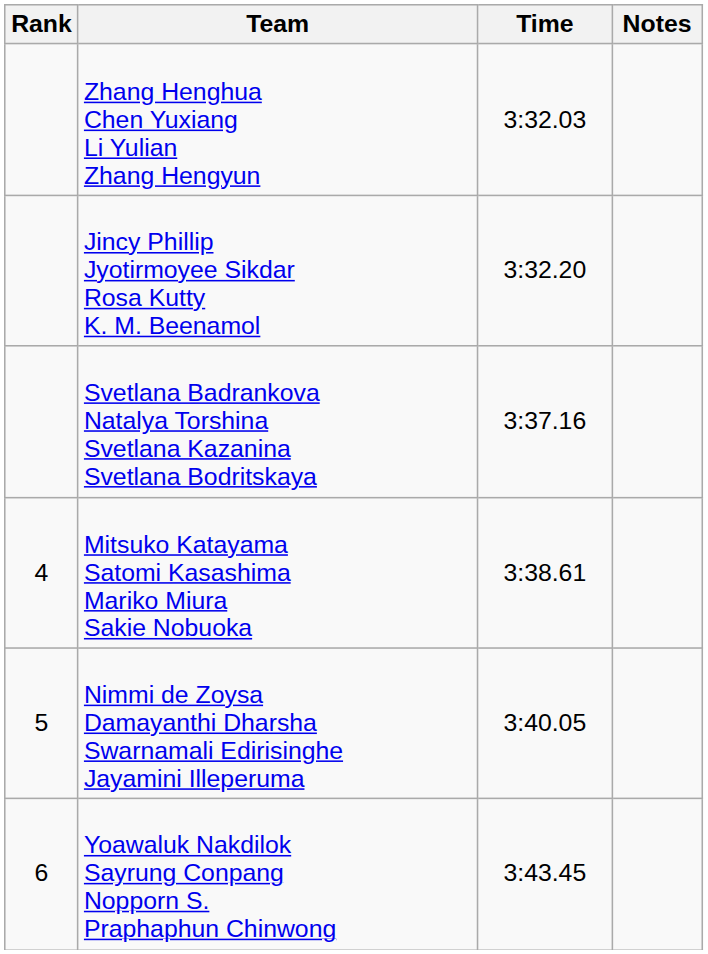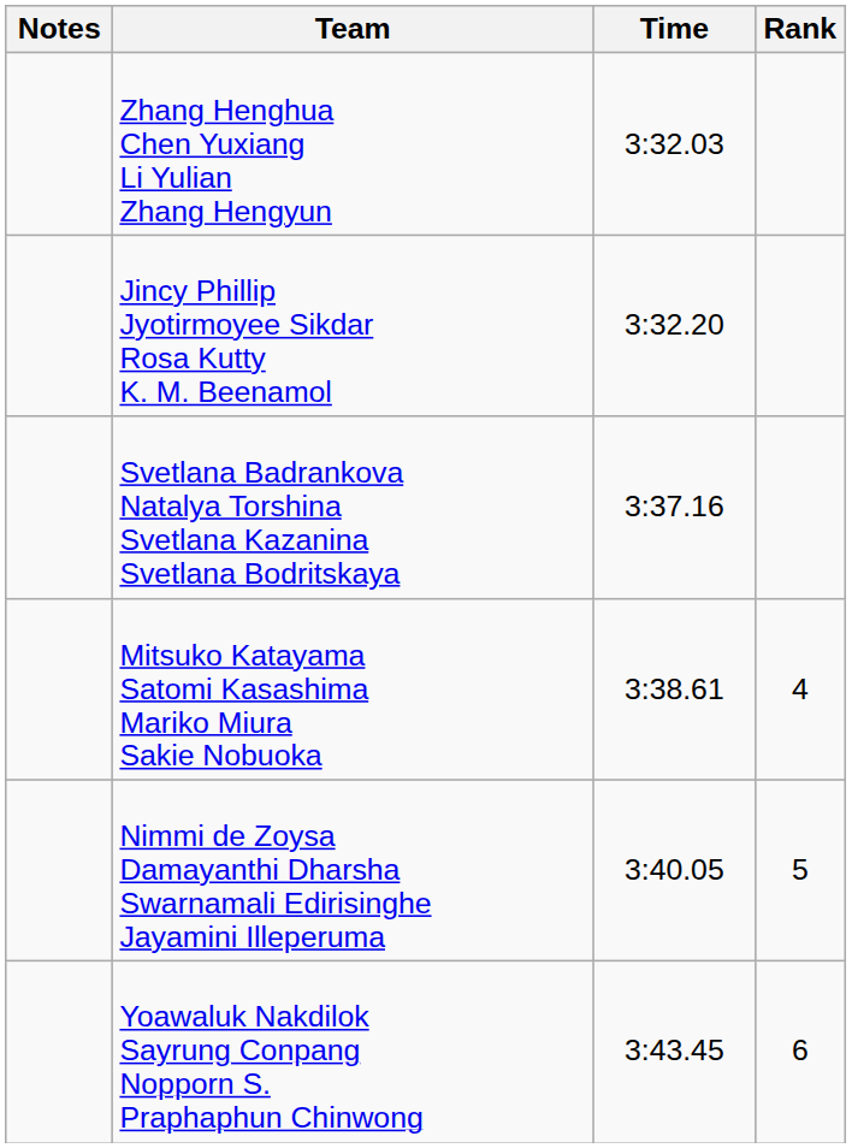 <table class="wikitable" style="text-align:center">
 <tr>
-<th width=40>Rank</th>
+<th width=50>Notes</th>
 <th width=250>Team</th>
 <th width=80>Time</th>
-<th width=50>Notes</th>
+<th width=40>Rank</th>
 </tr>
 <tr>
 <td></td>
 <td align=left><br><a href='#'>Zhang Henghua</a><br><a href='#'>Chen Yuxiang</a><br><a href='#'>Li Yulian</a><br><a href='#'>Zhang Hengyun</a></td>
 <td>3:32.03</td>
 <td></td>
 </tr>
 <tr>
 <td></td>
 <td align=left><br><a href='#'>Jincy Phillip</a><br><a href='#'>Jyotirmoyee Sikdar</a><br><a href='#'>Rosa Kutty</a><br><a href='#'>K. M. Beenamol</a></td>
 <td>3:32.20</td>
 <td></td>
 </tr>
 <tr>
 <td></td>
 <td align=left><br><a href='#'>Svetlana Badrankova</a><br><a href='#'>Natalya Torshina</a><br><a href='#'>Svetlana Kazanina</a><br><a href='#'>Svetlana Bodritskaya</a></td>
 <td>3:37.16</td>
 <td></td>
 </tr>
 <tr>
-<td>4</td>
+<td></td>
 <td align=left><br><a href='#'>Mitsuko Katayama</a><br><a href='#'>Satomi Kasashima</a><br><a href='#'>Mariko Miura</a><br><a href='#'>Sakie Nobuoka</a></td>
 <td>3:38.61</td>
-<td></td>
+<td>4</td>
 </tr>
 <tr>
-<td>5</td>
+<td></td>
 <td align=left><br><a href='#'>Nimmi de Zoysa</a><br><a href='#'>Damayanthi Dharsha</a><br><a href='#'>Swarnamali Edirisinghe</a><br><a href='#'>Jayamini Illeperuma</a></td>
 <td>3:40.05</td>
-<td></td>
+<td>5</td>
 </tr>
 <tr>
-<td>6</td>
+<td></td>
 <td align=left><br><a href='#'>Yoawaluk Nakdilok</a><br><a href='#'>Sayrung Conpang</a><br><a href='#'>Nopporn S.</a><br><a href='#'>Praphaphun Chinwong</a></td>
 <td>3:43.45</td>
-<td></td>
+<td>6</td>
 </tr>
 </table>
